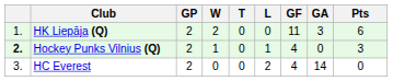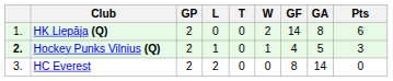 <table class="wikitable">
 <tr>
 <th width="30"></th>
 <th width="200">Club</th>
 <th width="30">GP</th>
+<th width="30">L</th>
+<th width="30">T</th>
 <th width="30">W</th>
-<th width="30">T</th>
-<th width="30">L</th>
 <th width="30">GF</th>
 <th width="30">GA</th>
 <th width="70">Pts</th>
 </tr>
 <tr bgcolor="#E6FAE6" align="center">
 <td>1.</td>
 <td align="left"> <a href='#'>HK Liepāja</a> <strong>(Q)</strong></td>
 <td>2</td>
-<td>2</td>
 <td>0</td>
 <td>0</td>
-<td>11</td>
-<td>3</td>
+<td>2</td>
+<td>14</td>
+<td>8</td>
 <td>6</td>
 </tr>
 <tr bgcolor="#E6FAE6" align="center">
 <td><strong>2.</strong></td>
 <td align="left"> <a href='#'>Hockey Punks Vilnius</a> <strong>(Q)</strong></td>
 <td>2</td>
 <td>1</td>
 <td>0</td>
 <td>1</td>
 <td>4</td>
-<td>0</td>
+<td>5</td>
 <td>3</td>
 </tr>
 <tr bgcolor="#FFFFFF" align="center">
 <td>3.</td>
 <td align="left"> <a href='#'>HC Everest</a></td>
 <td>2</td>
+<td>2</td>
 <td>0</td>
 <td>0</td>
-<td>2</td>
-<td>4</td>
+<td>8</td>
 <td>14</td>
 <td>0</td>
 </tr>
 </table>
